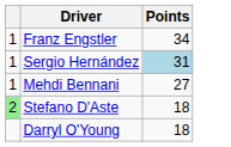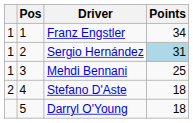 <table class="wikitable" style="font-size: 95%;">
 <tr>
 <th></th>
+<th>Pos</th>
 <th>Driver</th>
 <th>Points</th>
 </tr>
 <tr>
 <td align="left"> 1</td>
+<td>1</td>
 <td> <a href='#'>Franz Engstler</a></td>
 <td align="right">34</td>
 </tr>
 <tr>
 <td align="left"> 1</td>
+<td>2</td>
 <td> <a href='#'>Sergio Hernández</a></td>
 <td align="right" style="background: lightblue;">31</td>
 </tr>
 <tr>
 <td align="left"> 1</td>
+<td>3</td>
 <td> <a href='#'>Mehdi Bennani</a></td>
-<td align="right">27</td>
+<td align="right">25</td>
 </tr>
 <tr>
-<td align="left" style="background: lightgreen;"> 2</td>
+<td align="left"> 2</td>
+<td>4</td>
 <td> <a href='#'>Stefano D'Aste</a></td>
 <td align="right">18</td>
 </tr>
 <tr>
 <td align="left"></td>
+<td>5</td>
 <td> <a href='#'>Darryl O'Young</a></td>
 <td align="right">18</td>
 </tr>
 </table>
